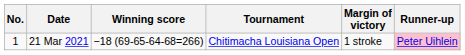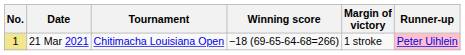 <table class="wikitable" style="font-size:95%;">
 <tr>
 <th>No.</th>
 <th>Date</th>
+<th>Tournament</th>
 <th>Winning score</th>
-<th>Tournament</th>
 <th>Margin of<br>victory</th>
 <th>Runner-up</th>
 </tr>
 <tr>
-<td align=center>1</td>
+<td align=center style="background: khaki;">1</td>
 <td align=right>21 Mar <a href='#'>2021</a></td>
+<td><a href='#'>Chitimacha Louisiana Open</a></td>
 <td>−18 (69-65-64-68=266)</td>
-<td><a href='#'>Chitimacha Louisiana Open</a></td>
 <td>1 stroke</td>
 <td style="background: pink;"> <a href='#'>Peter Uihlein</a></td>
 </tr>
 </table>
